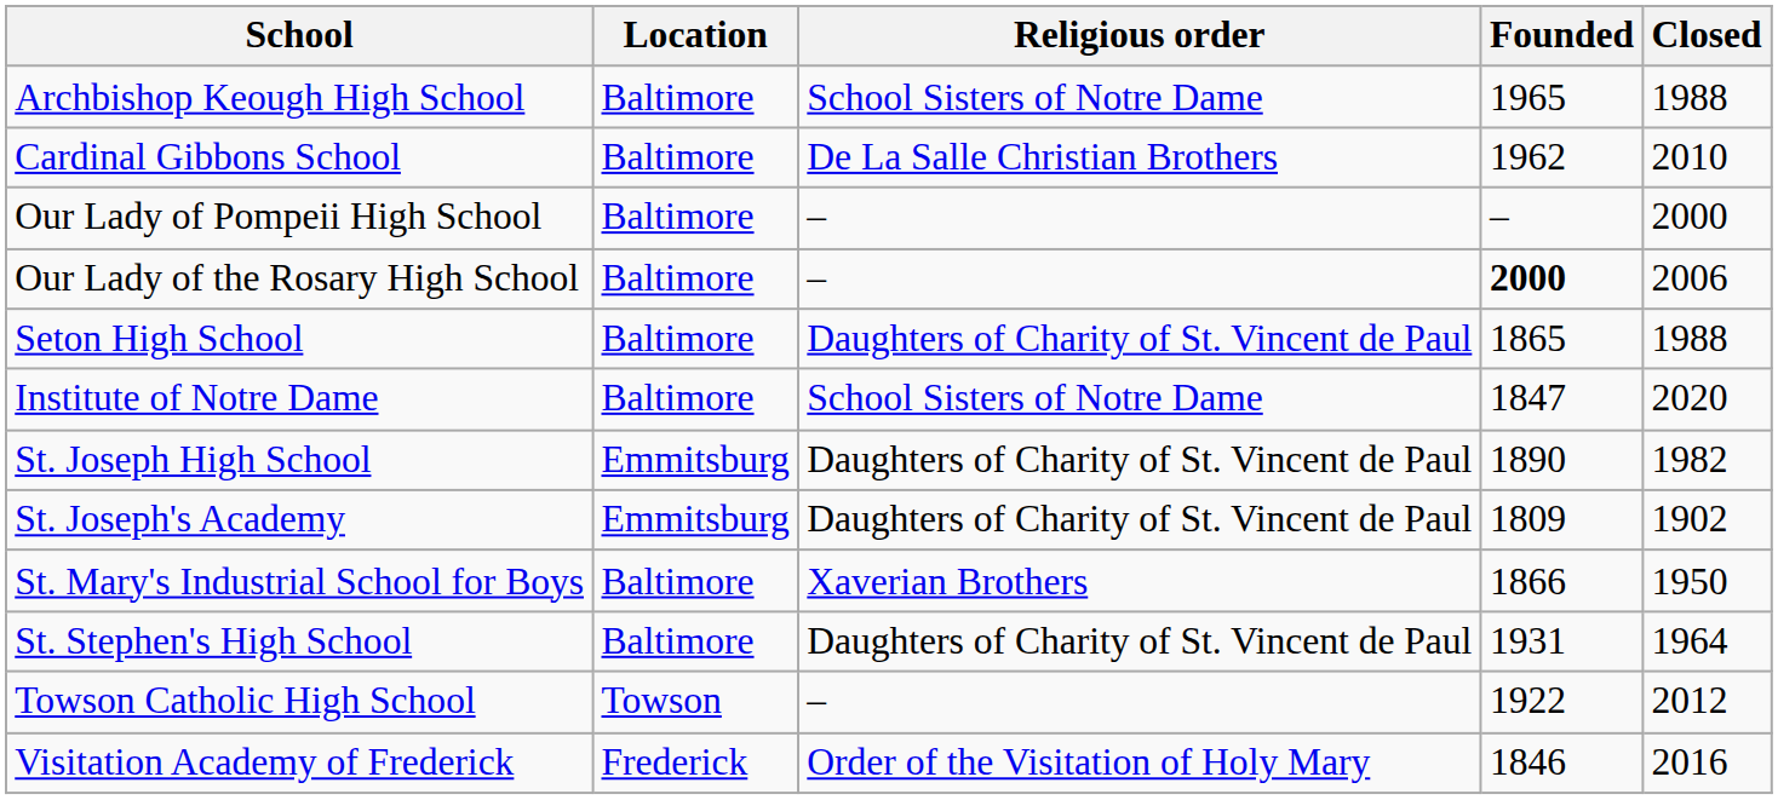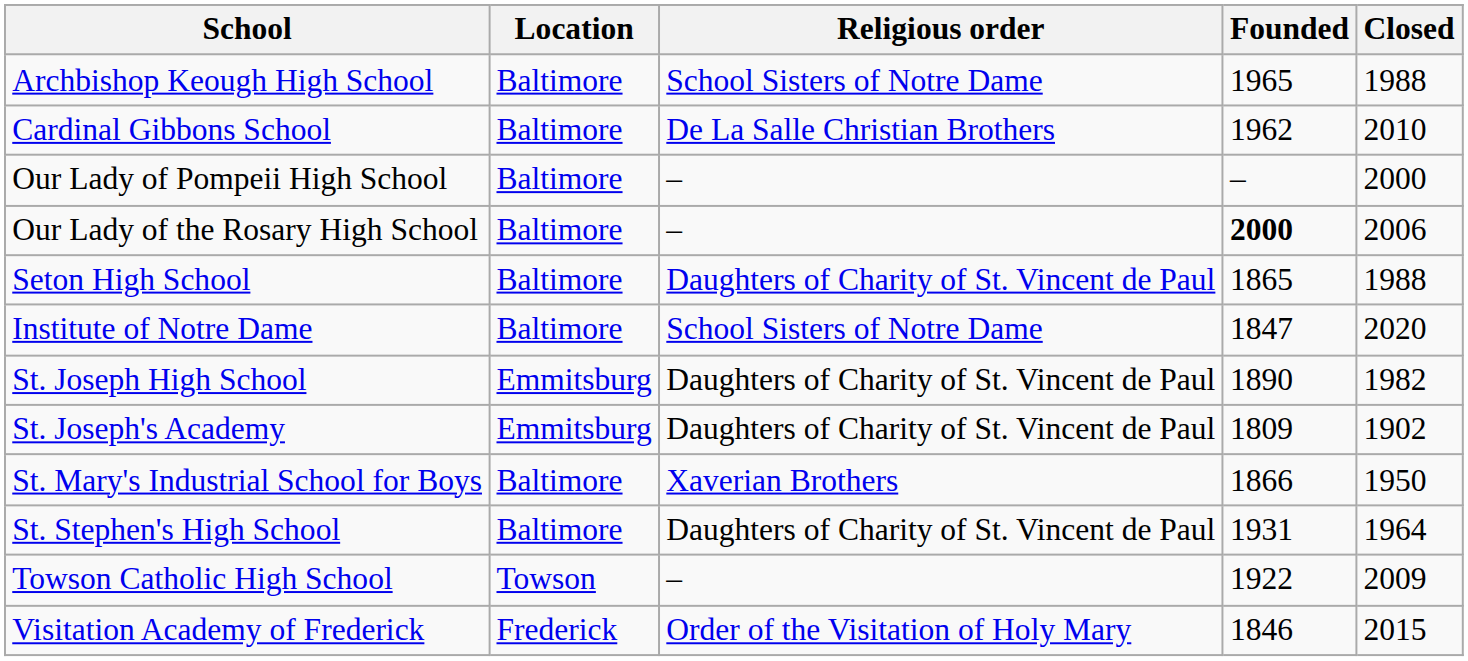 <table class="wikitable">
 <tr>
 <th>School</th>
 <th>Location</th>
 <th>Religious order</th>
 <th>Founded</th>
 <th>Closed</th>
 </tr>
 <tr>
 <td><a href='#'>Archbishop Keough High School</a></td>
 <td><a href='#'>Baltimore</a></td>
 <td><a href='#'>School Sisters of Notre Dame</a></td>
 <td>1965</td>
 <td>1988</td>
 </tr>
 <tr>
 <td><a href='#'>Cardinal Gibbons School</a></td>
 <td><a href='#'>Baltimore</a></td>
 <td><a href='#'>De La Salle Christian Brothers</a></td>
 <td>1962</td>
 <td>2010</td>
 </tr>
 <tr>
 <td>Our Lady of Pompeii High School</td>
 <td><a href='#'>Baltimore</a></td>
 <td>–</td>
 <td>–</td>
 <td>2000</td>
 </tr>
 <tr>
 <td>Our Lady of the Rosary High School</td>
 <td><a href='#'>Baltimore</a></td>
 <td>–</td>
 <td><strong>2000</strong></td>
 <td>2006</td>
 </tr>
 <tr>
 <td><a href='#'>Seton High School</a></td>
 <td><a href='#'>Baltimore</a></td>
 <td><a href='#'>Daughters of Charity of St. Vincent de Paul</a></td>
 <td>1865</td>
 <td>1988</td>
 </tr>
 <tr>
 <td><a href='#'>Institute of Notre Dame</a></td>
 <td><a href='#'>Baltimore</a></td>
 <td><a href='#'>School Sisters of Notre Dame</a></td>
 <td>1847</td>
 <td>2020</td>
 </tr>
 <tr>
 <td><a href='#'>St. Joseph High School</a></td>
 <td><a href='#'>Emmitsburg</a></td>
 <td>Daughters of Charity of St. Vincent de Paul</td>
 <td>1890</td>
 <td>1982</td>
 </tr>
 <tr>
 <td><a href='#'>St. Joseph's Academy</a></td>
 <td><a href='#'>Emmitsburg</a></td>
 <td>Daughters of Charity of St. Vincent de Paul</td>
 <td>1809</td>
 <td>1902</td>
 </tr>
 <tr>
 <td><a href='#'>St. Mary's Industrial School for Boys</a></td>
 <td><a href='#'>Baltimore</a></td>
 <td><a href='#'>Xaverian Brothers</a></td>
 <td>1866</td>
 <td>1950</td>
 </tr>
 <tr>
 <td><a href='#'>St. Stephen's High School</a></td>
 <td><a href='#'>Baltimore</a></td>
 <td>Daughters of Charity of St. Vincent de Paul</td>
 <td>1931</td>
 <td>1964</td>
 </tr>
 <tr>
 <td><a href='#'>Towson Catholic High School</a></td>
 <td><a href='#'>Towson</a></td>
 <td>–</td>
 <td>1922</td>
-<td>2012</td>
+<td>2009</td>
 </tr>
 <tr>
 <td><a href='#'>Visitation Academy of Frederick</a></td>
 <td><a href='#'>Frederick</a></td>
 <td><a href='#'>Order of the Visitation of Holy Mary</a></td>
 <td>1846</td>
-<td>2016</td>
+<td>2015</td>
 </tr>
 </table>
